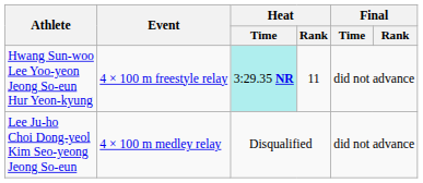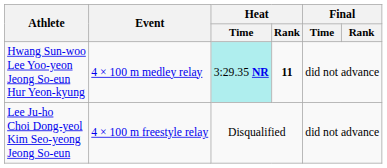 <table class=wikitable style="font-size:90%">
 <tr>
 <th rowspan="2">Athlete</th>
 <th rowspan="2">Event</th>
 <th colspan="2">Heat</th>
 <th colspan="2">Final</th>
 </tr>
 <tr style="font-size:95%">
 <th>Time</th>
 <th>Rank</th>
 <th>Time</th>
 <th>Rank</th>
 </tr>
 <tr style="text-align:center">
 <td style="text-align:left"><a href='#'>Hwang Sun-woo</a><br><a href='#'>Lee Yoo-yeon</a> <br><a href='#'>Jeong So-eun</a> <br><a href='#'>Hur Yeon-kyung</a></td>
-<td style="text-align:left"><a href='#'>4 × 100 m freestyle relay</a></td>
+<td style="text-align:left"><a href='#'>4 × 100 m medley relay</a></td>
 <td style="background: paleturquoise;">3:29.35 <strong><a href='#'>NR</a></strong></td>
-<td>11</td>
+<td><strong>11</strong></td>
 <td colspan=2>did not advance</td>
 </tr>
 <tr style="text-align:center">
 <td style="text-align:left"><a href='#'>Lee Ju-ho</a><br><a href='#'>Choi Dong-yeol</a> <br><a href='#'>Kim Seo-yeong</a><br><a href='#'>Jeong So-eun</a></td>
-<td style="text-align:left"><a href='#'>4 × 100 m medley relay</a></td>
+<td style="text-align:left"><a href='#'>4 × 100 m freestyle relay</a></td>
 <td colspan=2>Disqualified</td>
 <td colspan=2>did not advance</td>
 </tr>
 </table>
